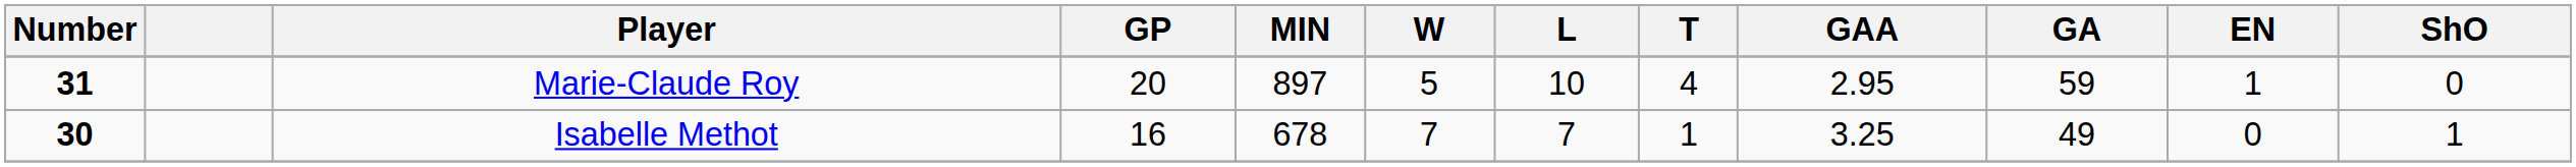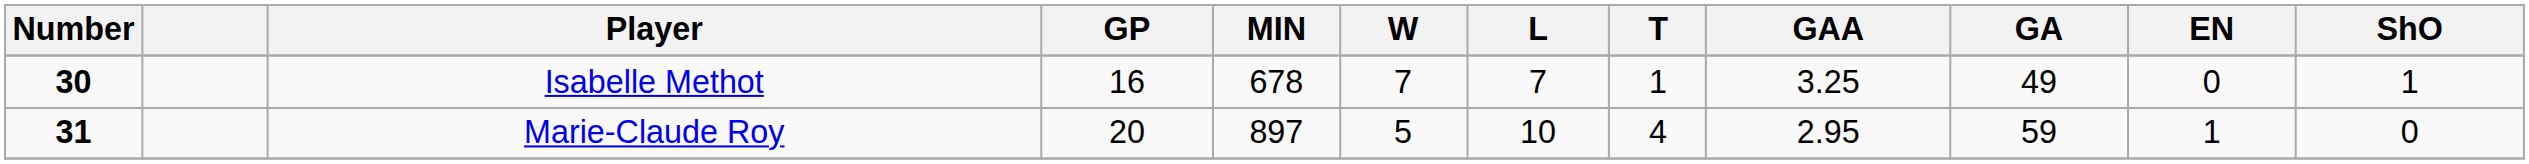 <table class="wikitable" style="text-align:center">
 <tr>
 <th width=5%>Number</th>
 <th width=5%></th>
 <th !width=10%>Player</th>
 <th !width=5%>GP</th>
 <th ! width=5%>MIN</th>
 <th !width=5%>W</th>
 <th !width=5%>L</th>
 <th !width=5%>T</th>
 <th !width=5%>GAA</th>
 <th !width=5%>GA</th>
 <th !width=5%>EN</th>
 <th !width=5%>ShO</th>
+</tr>
+<tr>
+</tr>
+<tr>
+<td><strong>30</strong></td>
+<td></td>
+<td><a href='#'>Isabelle Methot</a></td>
+<td>16</td>
+<td>678</td>
+<td>7</td>
+<td>7</td>
+<td>1</td>
+<td>3.25</td>
+<td>49</td>
+<td>0</td>
+<td>1</td>
 </tr>
 <tr>
 </tr>
 <tr>
 <td><strong>31</strong></td>
 <td></td>
 <td><a href='#'>Marie-Claude Roy</a></td>
 <td>20</td>
 <td>897</td>
 <td>5</td>
 <td>10</td>
 <td>4</td>
 <td>2.95</td>
 <td>59</td>
 <td>1</td>
 <td>0</td>
 </tr>
 <tr>
 </tr>
-<tr>
-<td><strong>30</strong></td>
-<td></td>
-<td><a href='#'>Isabelle Methot</a></td>
-<td>16</td>
-<td>678</td>
-<td>7</td>
-<td>7</td>
-<td>1</td>
-<td>3.25</td>
-<td>49</td>
-<td>0</td>
-<td>1</td>
-</tr>
-<tr>
-</tr>
 </table>
